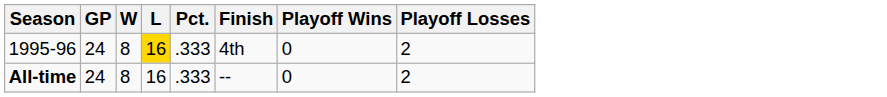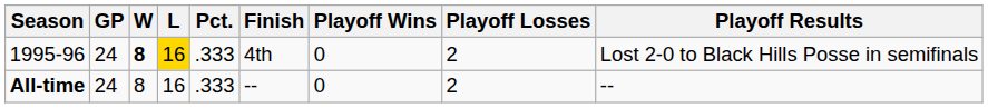 <table class="wikitable">
 <tr>
 <th>Season</th>
 <th>GP</th>
 <th>W</th>
 <th>L</th>
 <th>Pct.</th>
 <th>Finish</th>
 <th>Playoff Wins</th>
 <th>Playoff Losses</th>
+<th>Playoff Results</th>
 </tr>
 <tr>
 <td>1995-96</td>
 <td>24</td>
-<td>8</td>
+<td><strong>8</strong></td>
 <td style="background: gold;">16</td>
 <td>.333</td>
 <td>4th</td>
 <td>0</td>
 <td>2</td>
+<td>Lost 2-0 to Black Hills Posse in semifinals</td>
 </tr>
 <tr>
 <td><strong>All-time</strong></td>
 <td>24</td>
 <td>8</td>
 <td>16</td>
 <td>.333</td>
 <td>--</td>
 <td>0</td>
 <td>2</td>
+<td>--</td>
 </tr>
 </table>
